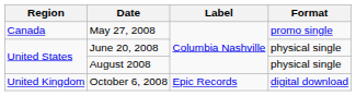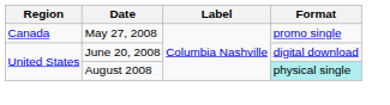 <table class="wikitable">
 <tr>
 <th>Region</th>
 <th>Date</th>
 <th>Label</th>
 <th>Format</th>
 </tr>
 <tr>
 <td rowspan="1"><a href='#'>Canada</a></td>
 <td rowspan="2">May 27, 2008</td>
 <td rowspan="4"><a href='#'>Columbia Nashville</a></td>
 <td rowspan="2"><a href='#'>promo single</a></td>
 </tr>
 <tr>
 <td rowspan="3"><a href='#'>United States</a></td>
 </tr>
 <tr>
 <td rowspan="1">June 20, 2008</td>
-<td rowspan="1">physical single</td>
+<td rowspan="1"><a href='#'>digital download</a></td>
 </tr>
 <tr>
 <td rowspan="1">August 2008</td>
-<td rowspan="1">physical single</td>
-</tr>
-<tr>
-<td rowspan="1"><a href='#'>United Kingdom</a></td>
-<td rowspan="1">October 6, 2008</td>
-<td rowspan="1"><a href='#'>Epic Records</a></td>
-<td rowspan="1"><a href='#'>digital download</a></td>
+<td rowspan="1" style="background: paleturquoise;">physical single</td>
 </tr>
 </table>
